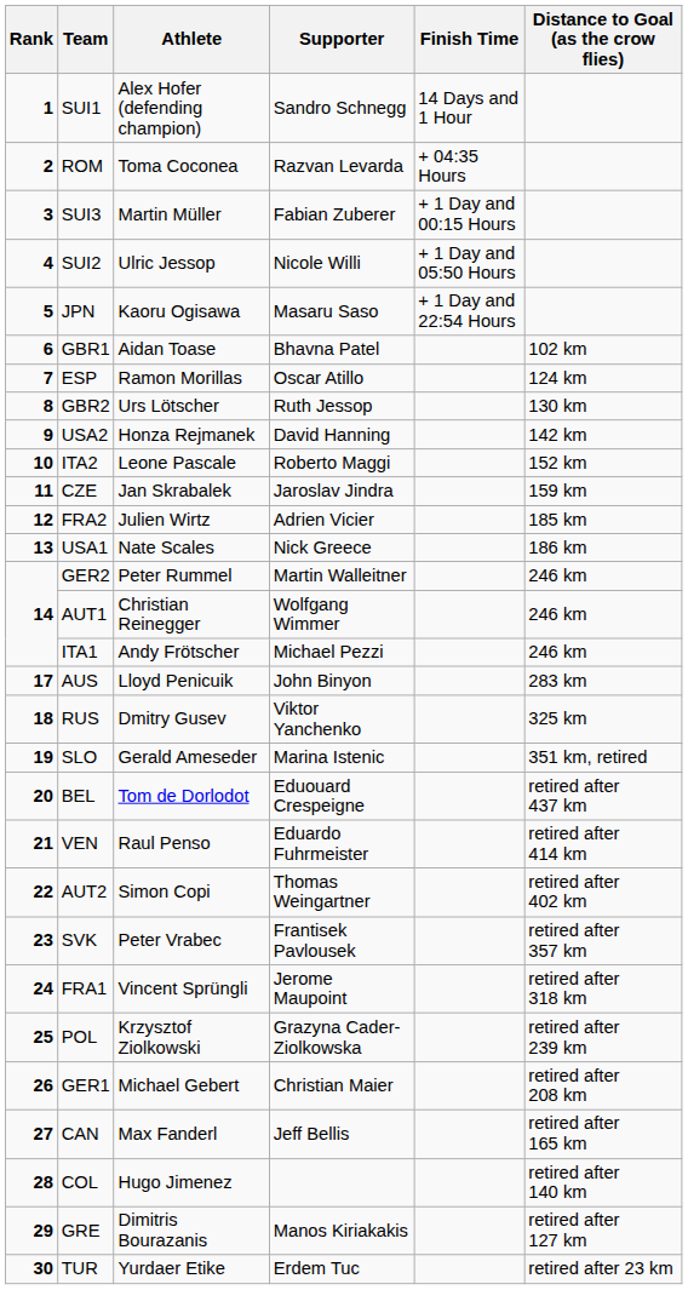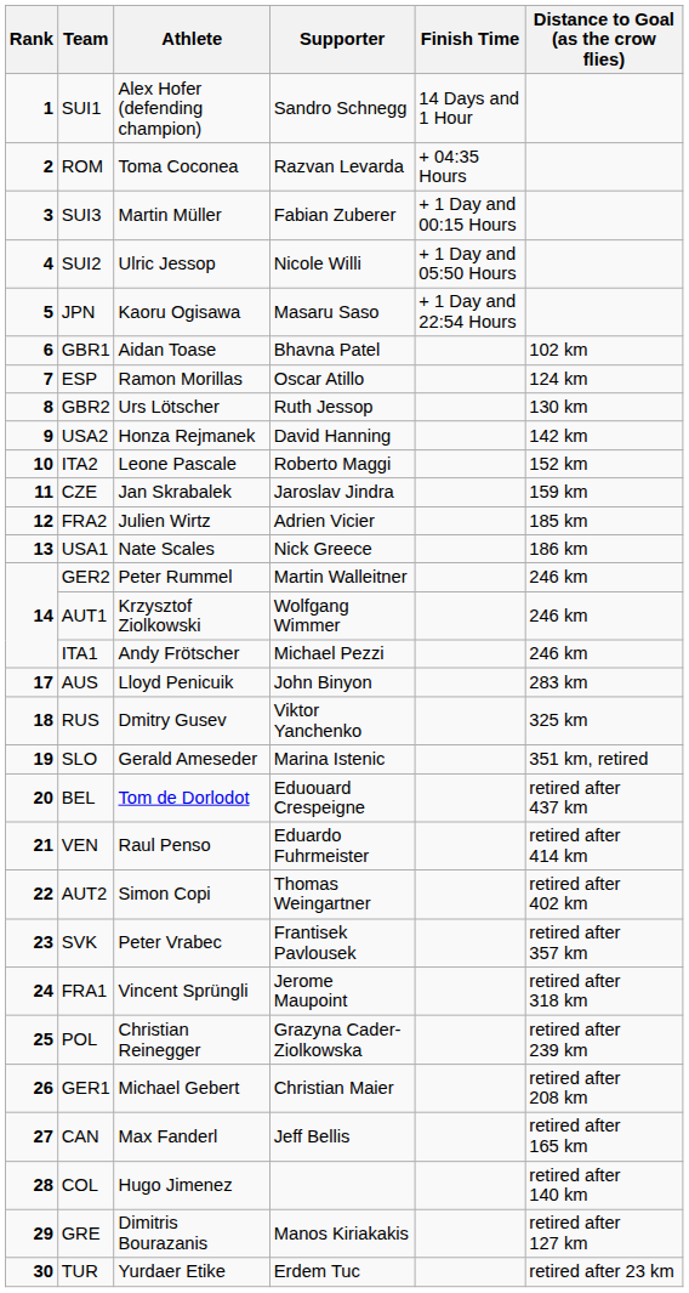 <table class="wikitable">
 <tr>
 <th bgcolor="#EEEEEE" align="left">Rank</th>
 <th bgcolor="#EEEEEE" align="left">Team</th>
 <th bgcolor="#EEEEEE" align="left">Athlete</th>
 <th bgcolor="#EEEEEE" align="left">Supporter</th>
 <th bgcolor="#EEEEEE" align="left">Finish Time</th>
 <th bgcolor="#EEEEEE" align="left">Distance to Goal (as the crow flies)</th>
 </tr>
 <tr>
 <td align="right"><strong>1</strong></td>
 <td>SUI1</td>
 <td> Alex Hofer (defending champion)</td>
 <td> Sandro Schnegg</td>
 <td>14 Days and 1 Hour</td>
 <td></td>
 </tr>
 <tr>
 <td align="right"><strong>2</strong></td>
 <td>ROM</td>
 <td> Toma Coconea</td>
 <td> Razvan Levarda</td>
 <td>+ 04:35 Hours</td>
 <td></td>
 </tr>
 <tr>
 <td align="right"><strong>3</strong></td>
 <td>SUI3</td>
 <td> Martin Müller</td>
 <td> Fabian Zuberer</td>
 <td>+ 1 Day and 00:15 Hours</td>
 <td></td>
 </tr>
 <tr>
 <td align="right"><strong>4</strong></td>
 <td>SUI2</td>
 <td> Ulric Jessop</td>
 <td> Nicole Willi</td>
 <td>+ 1 Day and 05:50 Hours</td>
 <td></td>
 </tr>
 <tr>
 <td align="right"><strong>5</strong></td>
 <td>JPN</td>
 <td> Kaoru Ogisawa</td>
 <td> Masaru Saso</td>
 <td>+ 1 Day and 22:54 Hours</td>
 <td></td>
 </tr>
 <tr>
 <td align="right"><strong>6</strong></td>
 <td>GBR1</td>
 <td> Aidan Toase</td>
 <td> Bhavna Patel</td>
 <td></td>
 <td>102 km</td>
 </tr>
 <tr>
 <td align="right"><strong>7</strong></td>
 <td>ESP</td>
 <td> Ramon Morillas</td>
 <td> Oscar Atillo</td>
 <td></td>
 <td>124 km</td>
 </tr>
 <tr>
 <td align="right"><strong>8</strong></td>
 <td>GBR2</td>
 <td> Urs Lötscher</td>
 <td> Ruth Jessop</td>
 <td></td>
 <td>130 km</td>
 </tr>
 <tr>
 <td align="right"><strong>9</strong></td>
 <td>USA2</td>
 <td> Honza Rejmanek</td>
 <td> David Hanning</td>
 <td></td>
 <td>142 km</td>
 </tr>
 <tr>
 <td align="right"><strong>10</strong></td>
 <td>ITA2</td>
 <td> Leone Pascale</td>
 <td> Roberto Maggi</td>
 <td></td>
 <td>152 km</td>
 </tr>
 <tr>
 <td align="right"><strong>11</strong></td>
 <td>CZE</td>
 <td> Jan Skrabalek</td>
 <td> Jaroslav Jindra</td>
 <td></td>
 <td>159 km</td>
 </tr>
 <tr>
 <td align="right"><strong>12</strong></td>
 <td>FRA2</td>
 <td> Julien Wirtz</td>
 <td> Adrien Vicier</td>
 <td></td>
 <td>185 km</td>
 </tr>
 <tr>
 <td align="right"><strong>13</strong></td>
 <td>USA1</td>
 <td> Nate Scales</td>
 <td> Nick Greece</td>
 <td></td>
 <td>186 km</td>
 </tr>
 <tr>
 <td align="right" rowspan="3"><strong>14</strong></td>
 <td>GER2</td>
 <td> Peter Rummel</td>
 <td> Martin Walleitner</td>
 <td></td>
 <td>246 km</td>
 </tr>
 <tr>
 <td>AUT1</td>
-<td> Christian Reinegger</td>
+<td> Krzysztof Ziolkowski</td>
 <td> Wolfgang Wimmer</td>
 <td></td>
 <td>246 km</td>
 </tr>
 <tr>
 <td>ITA1</td>
 <td> Andy Frötscher</td>
 <td> Michael Pezzi</td>
 <td></td>
 <td>246 km</td>
 </tr>
 <tr>
 <td align="right"><strong>17</strong></td>
 <td>AUS</td>
 <td> Lloyd Penicuik</td>
 <td> John Binyon</td>
 <td></td>
 <td>283 km</td>
 </tr>
 <tr>
 <td align="right"><strong>18</strong></td>
 <td>RUS</td>
 <td> Dmitry Gusev</td>
 <td> Viktor Yanchenko</td>
 <td></td>
 <td>325 km</td>
 </tr>
 <tr>
 <td align="right"><strong>19</strong></td>
 <td>SLO</td>
 <td> Gerald Ameseder</td>
 <td> Marina Istenic</td>
 <td></td>
 <td>351 km, retired</td>
 </tr>
 <tr>
 <td align="right"><strong>20</strong></td>
 <td>BEL</td>
 <td> <a href='#'>Tom de Dorlodot</a></td>
 <td> Eduouard Crespeigne</td>
 <td></td>
 <td>retired after 437 km</td>
 </tr>
 <tr>
 <td align="right"><strong>21</strong></td>
 <td>VEN</td>
 <td> Raul Penso</td>
 <td> Eduardo Fuhrmeister</td>
 <td></td>
 <td>retired after 414 km</td>
 </tr>
 <tr>
 <td align="right"><strong>22</strong></td>
 <td>AUT2</td>
 <td> Simon Copi</td>
 <td> Thomas Weingartner</td>
 <td></td>
 <td>retired after 402 km</td>
 </tr>
 <tr>
 <td align="right"><strong>23</strong></td>
 <td>SVK</td>
 <td> Peter Vrabec</td>
 <td> Frantisek Pavlousek</td>
 <td></td>
 <td>retired after 357 km</td>
 </tr>
 <tr>
 <td align="right"><strong>24</strong></td>
 <td>FRA1</td>
 <td> Vincent Sprüngli</td>
 <td> Jerome Maupoint</td>
 <td></td>
 <td>retired after 318 km</td>
 </tr>
 <tr>
 <td align="right"><strong>25</strong></td>
 <td>POL</td>
-<td> Krzysztof Ziolkowski</td>
+<td> Christian Reinegger</td>
 <td> Grazyna Cader-Ziolkowska</td>
 <td></td>
 <td>retired after 239 km</td>
 </tr>
 <tr>
 <td align="right"><strong>26</strong></td>
 <td>GER1</td>
 <td> Michael Gebert</td>
 <td> Christian Maier</td>
 <td></td>
 <td>retired after 208 km</td>
 </tr>
 <tr>
 <td align="right"><strong>27</strong></td>
 <td>CAN</td>
 <td> Max Fanderl</td>
 <td> Jeff Bellis</td>
 <td></td>
 <td>retired after 165 km</td>
 </tr>
 <tr>
 <td align="right"><strong>28</strong></td>
 <td>COL</td>
 <td> Hugo Jimenez</td>
 <td></td>
 <td></td>
 <td>retired after 140 km</td>
 </tr>
 <tr>
 <td align="right"><strong>29</strong></td>
 <td>GRE</td>
 <td> Dimitris Bourazanis</td>
 <td> Manos Kiriakakis</td>
 <td></td>
 <td>retired after 127 km</td>
 </tr>
 <tr>
 <td align="right"><strong>30</strong></td>
 <td>TUR</td>
 <td> Yurdaer Etike</td>
 <td> Erdem Tuc</td>
 <td></td>
 <td>retired after 23 km</td>
 </tr>
 </table>
